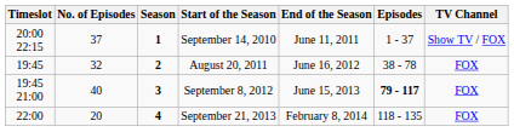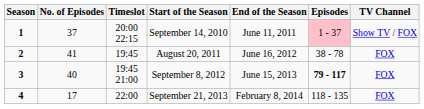 <table class="wikitable">
 <tr>
+<th>Season</th>
+<th>No. of Episodes</th>
 <th>Timeslot</th>
-<th>No. of Episodes</th>
-<th>Season</th>
 <th>Start of the Season</th>
 <th>End of the Season</th>
 <th>Episodes</th>
 <th>TV Channel</th>
 </tr>
 <tr>
+<td align="center"><strong>1</strong></td>
+<td align="center">37</td>
 <td align="center">20:00 <br> 22:15</td>
-<td align="center">37</td>
-<td align="center"><strong>1</strong></td>
 <td align="center">September 14, 2010</td>
 <td align="center">June 11, 2011</td>
-<td align="center">1 - 37</td>
+<td align="center" style="background: pink;">1 - 37</td>
 <td align="center"><a href='#'>Show TV</a> / <a href='#'>FOX</a></td>
 </tr>
 <tr>
+<td align="center"><strong>2</strong></td>
+<td align="center">41</td>
 <td align="center">19:45</td>
-<td align="center">32</td>
-<td align="center"><strong>2</strong></td>
 <td align="center">August 20, 2011</td>
 <td align="center">June 16, 2012</td>
 <td align="center">38 - 78</td>
 <td align="center"><a href='#'>FOX</a></td>
 </tr>
 <tr>
+<td align="center"><strong>3</strong></td>
+<td align="center">40</td>
 <td align="center">19:45 <br> 21:00</td>
-<td align="center">40</td>
-<td align="center"><strong>3</strong></td>
 <td align="center">September 8, 2012</td>
 <td align="center">June 15, 2013</td>
 <td align="center"><strong>79 - 117</strong></td>
 <td align="center"><a href='#'>FOX</a></td>
 </tr>
 <tr>
+<td align="center"><strong>4</strong></td>
+<td align="center">17</td>
 <td align="center">22:00</td>
-<td align="center">20</td>
-<td align="center"><strong>4</strong></td>
 <td align="center">September 21, 2013</td>
 <td align="center">February 8, 2014</td>
 <td align="center">118 - 135</td>
 <td align="center"><a href='#'>FOX</a></td>
 </tr>
 </table>
